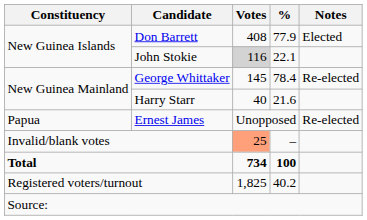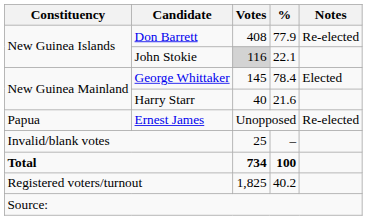 <table class=wikitable>
 <tr>
 <th>Constituency</th>
 <th>Candidate</th>
 <th>Votes</th>
 <th>%</th>
 <th>Notes</th>
 </tr>
 <tr>
 <td rowspan=2>New Guinea Islands</td>
 <td><a href='#'>Don Barrett</a></td>
 <td align=right>408</td>
 <td align=right>77.9</td>
-<td>Elected</td>
+<td>Re-elected</td>
 </tr>
 <tr>
 <td>John Stokie</td>
 <td align=right style="background: lightgrey;">116</td>
 <td align=right>22.1</td>
 <td></td>
 </tr>
 <tr>
 <td rowspan=2>New Guinea Mainland</td>
 <td><a href='#'>George Whittaker</a></td>
 <td align=right>145</td>
 <td align=right>78.4</td>
-<td>Re-elected</td>
+<td>Elected</td>
 </tr>
 <tr>
 <td>Harry Starr</td>
 <td align=right>40</td>
 <td align=right>21.6</td>
 <td></td>
 </tr>
 <tr>
 <td>Papua</td>
 <td><a href='#'>Ernest James</a></td>
 <td align=center colspan=2>Unopposed</td>
 <td>Re-elected</td>
 </tr>
 <tr>
 <td colspan=2>Invalid/blank votes</td>
-<td align=right style="background: lightsalmon;">25</td>
+<td align=right>25</td>
 <td align=right>–</td>
 <td></td>
 </tr>
 <tr>
 <td colspan=2><strong>Total</strong></td>
 <td align=right><strong>734</strong></td>
 <td align=right><strong>100</strong></td>
 <td></td>
 </tr>
 <tr>
 <td colspan=2>Registered voters/turnout</td>
 <td align=right>1,825</td>
 <td align=right>40.2</td>
 <td></td>
 </tr>
 <tr>
 <td colspan=5>Source: </td>
 </tr>
 </table>
